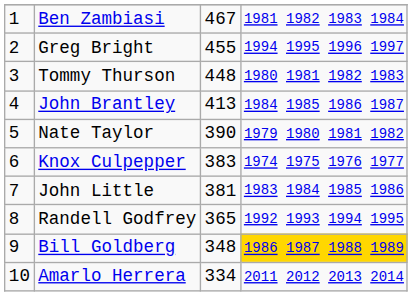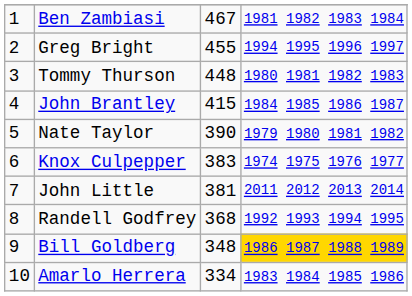 <table class="wikitable">
 <tr>
 </tr>
 <tr>
 <td>1</td>
 <td><a href='#'>Ben Zambiasi</a></td>
 <td>467</td>
 <td style="font-size:80%;"><a href='#'>1981</a> <a href='#'>1982</a> <a href='#'>1983</a> <a href='#'>1984</a></td>
 </tr>
 <tr>
 <td>2</td>
 <td>Greg Bright</td>
 <td>455</td>
 <td style="font-size:80%;"><a href='#'>1994</a> <a href='#'>1995</a> <a href='#'>1996</a> <a href='#'>1997</a></td>
 </tr>
 <tr>
 <td>3</td>
 <td>Tommy Thurson</td>
 <td>448</td>
 <td style="font-size:80%;"><a href='#'>1980</a> <a href='#'>1981</a> <a href='#'>1982</a> <a href='#'>1983</a></td>
 </tr>
 <tr>
 <td>4</td>
 <td><a href='#'>John Brantley</a></td>
-<td>413</td>
+<td>415</td>
 <td style="font-size:80%;"><a href='#'>1984</a> <a href='#'>1985</a> <a href='#'>1986</a> <a href='#'>1987</a></td>
 </tr>
 <tr>
 <td>5</td>
 <td>Nate Taylor</td>
 <td>390</td>
 <td style="font-size:80%;"><a href='#'>1979</a> <a href='#'>1980</a> <a href='#'>1981</a> <a href='#'>1982</a></td>
 </tr>
 <tr>
 <td>6</td>
 <td><a href='#'>Knox Culpepper</a></td>
 <td>383</td>
 <td style="font-size:80%;"><a href='#'>1974</a> <a href='#'>1975</a> <a href='#'>1976</a> <a href='#'>1977</a></td>
 </tr>
 <tr>
 <td>7</td>
 <td>John Little</td>
 <td>381</td>
-<td style="font-size:80%;"><a href='#'>1983</a> <a href='#'>1984</a> <a href='#'>1985</a> <a href='#'>1986</a></td>
+<td style="font-size:80%;"><a href='#'>2011</a> <a href='#'>2012</a> <a href='#'>2013</a> <a href='#'>2014</a></td>
 </tr>
 <tr>
 <td>8</td>
 <td>Randell Godfrey</td>
-<td>365</td>
+<td>368</td>
 <td style="font-size:80%;"><a href='#'>1992</a> <a href='#'>1993</a> <a href='#'>1994</a> <a href='#'>1995</a></td>
 </tr>
 <tr>
 <td>9</td>
 <td><a href='#'>Bill Goldberg</a></td>
 <td>348</td>
 <td style="background: gold; font-size:80%;"><a href='#'>1986</a> <a href='#'>1987</a> <a href='#'>1988</a> <a href='#'>1989</a></td>
 </tr>
 <tr>
 <td>10</td>
 <td><a href='#'>Amarlo Herrera</a></td>
 <td>334</td>
-<td style="font-size:80%;"><a href='#'>2011</a> <a href='#'>2012</a> <a href='#'>2013</a> <a href='#'>2014</a></td>
+<td style="font-size:80%;"><a href='#'>1983</a> <a href='#'>1984</a> <a href='#'>1985</a> <a href='#'>1986</a></td>
 </tr>
 </table>
